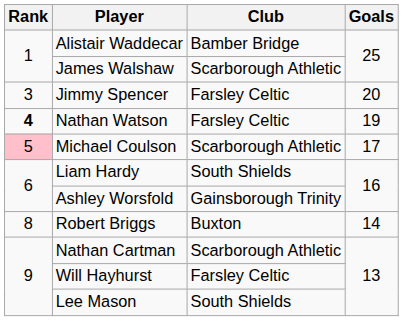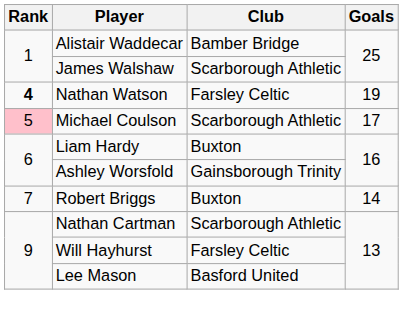 <table class="wikitable" style="text-align:center">
 <tr>
 <th>Rank</th>
 <th>Player</th>
 <th>Club</th>
 <th>Goals</th>
 </tr>
 <tr>
 <td rowspan="2">1</td>
 <td align=left> Alistair Waddecar</td>
 <td align=left>Bamber Bridge</td>
 <td rowspan="2">25</td>
 </tr>
 <tr>
 <td align="left"> James Walshaw</td>
 <td align="left">Scarborough Athletic</td>
 </tr>
 <tr>
-<td rowspan="1">3</td>
-<td align="left"> Jimmy Spencer</td>
-<td align="left">Farsley Celtic</td>
-<td>20</td>
-</tr>
-<tr>
 <td rowspan="1"><strong>4</strong></td>
 <td align="left"> Nathan Watson</td>
 <td align=left>Farsley Celtic</td>
 <td>19</td>
 </tr>
 <tr>
 <td rowspan="1" style="background: pink;">5</td>
 <td align="left"> Michael Coulson</td>
 <td align="left">Scarborough Athletic</td>
 <td>17</td>
 </tr>
 <tr>
 <td rowspan="2">6</td>
 <td align=left> Liam Hardy</td>
-<td align="left">South Shields</td>
+<td align=left>Buxton</td>
 <td rowspan="2">16</td>
 </tr>
 <tr>
 <td align="left"> Ashley Worsfold</td>
 <td align="left">Gainsborough Trinity</td>
 </tr>
 <tr>
-<td rowspan="1">8</td>
+<td rowspan="1">7</td>
 <td align="left"> Robert Briggs</td>
 <td align=left>Buxton</td>
 <td>14</td>
 </tr>
 <tr>
 <td rowspan="3">9</td>
 <td align=left> Nathan Cartman</td>
 <td align="left">Scarborough Athletic</td>
 <td rowspan="3">13</td>
 </tr>
 <tr>
 <td align="left"> Will Hayhurst</td>
 <td align="left">Farsley Celtic</td>
 </tr>
 <tr>
 <td align="left"> Lee Mason</td>
-<td align="left">South Shields</td>
+<td align="left">Basford United</td>
 </tr>
 </table>
